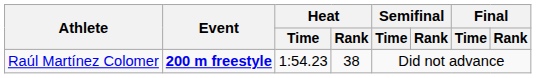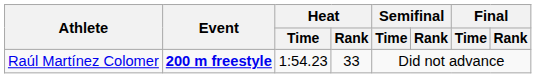 <table class=wikitable style="font-size:90%">
 <tr>
 <th rowspan="2">Athlete</th>
 <th rowspan="2">Event</th>
 <th colspan="2">Heat</th>
 <th colspan="2">Semifinal</th>
 <th colspan="2">Final</th>
 </tr>
 <tr style="font-size:95%">
 <th>Time</th>
 <th>Rank</th>
 <th>Time</th>
 <th>Rank</th>
 <th>Time</th>
 <th>Rank</th>
 </tr>
 <tr align=center>
 <td align=left><a href='#'>Raúl Martínez Colomer</a></td>
 <td align=left><strong><a href='#'>200 m freestyle</a></strong></td>
 <td>1:54.23</td>
-<td>38</td>
+<td>33</td>
 <td colspan=4>Did not advance</td>
 </tr>
 </table>
